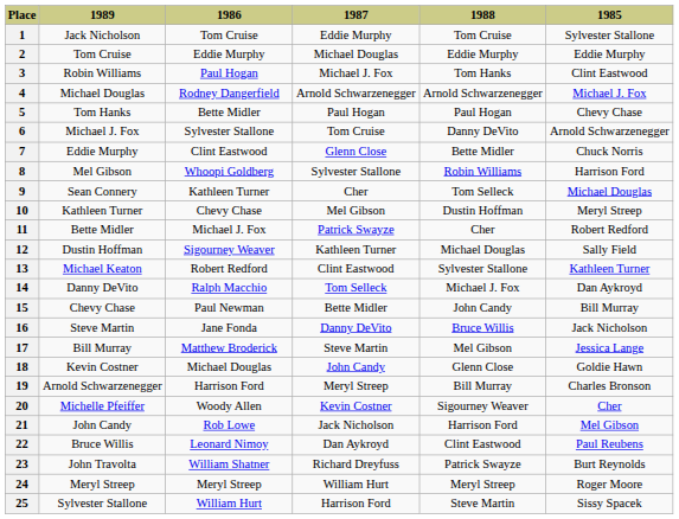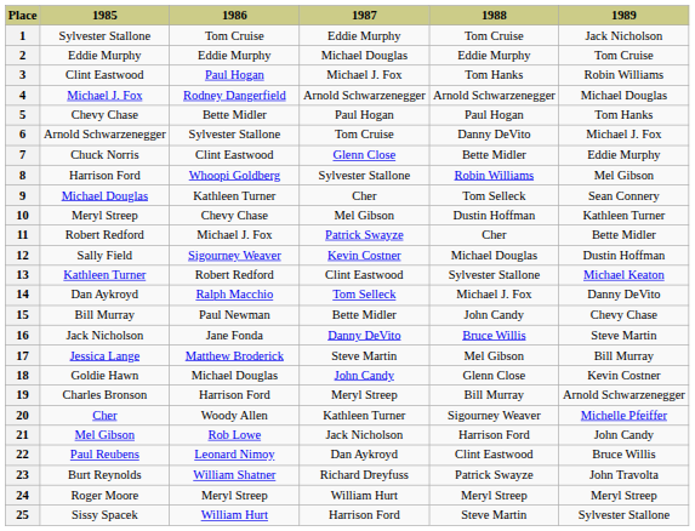 <table class="wikitable" style="text-align:center">
 <tr>
 <th scope="col" style="background:#CC8" width="5%">Place</th>
-<th scope="col" style="background:#CC8" width="19%">1989</th>
+<th scope="col" style="background:#CC8" width="19%">1985</th>
 <th scope="col" style="background:#CC8" width="19%">1986</th>
 <th scope="col" style="background:#CC8" width="19%">1987</th>
 <th scope="col" style="background:#CC8" width="19%">1988</th>
-<th scope="col" style="background:#CC8" width="19%">1985</th>
+<th scope="col" style="background:#CC8" width="19%">1989</th>
 </tr>
 <tr>
 <th scope="row">1</th>
-<td>Jack Nicholson</td>
+<td>Sylvester Stallone</td>
 <td>Tom Cruise</td>
 <td>Eddie Murphy</td>
 <td>Tom Cruise</td>
-<td>Sylvester Stallone</td>
+<td>Jack Nicholson</td>
 </tr>
 <tr>
 <th scope="row">2</th>
-<td>Tom Cruise</td>
+<td>Eddie Murphy</td>
 <td>Eddie Murphy</td>
 <td>Michael Douglas</td>
 <td>Eddie Murphy</td>
+<td>Tom Cruise</td>
+</tr>
+<tr>
+<th scope="row">3</th>
+<td>Clint Eastwood</td>
+<td><a href='#'>Paul Hogan</a></td>
+<td>Michael J. Fox</td>
+<td>Tom Hanks</td>
+<td>Robin Williams</td>
+</tr>
+<tr>
+<th scope="row">4</th>
+<td><a href='#'>Michael J. Fox</a></td>
+<td><a href='#'>Rodney Dangerfield</a></td>
+<td>Arnold Schwarzenegger</td>
+<td>Arnold Schwarzenegger</td>
+<td>Michael Douglas</td>
+</tr>
+<tr>
+<th scope="row">5</th>
+<td>Chevy Chase</td>
+<td>Bette Midler</td>
+<td>Paul Hogan</td>
+<td>Paul Hogan</td>
+<td>Tom Hanks</td>
+</tr>
+<tr>
+<th scope="row">6</th>
+<td>Arnold Schwarzenegger</td>
+<td>Sylvester Stallone</td>
+<td>Tom Cruise</td>
+<td>Danny DeVito</td>
+<td>Michael J. Fox</td>
+</tr>
+<tr>
+<th scope="row">7</th>
+<td>Chuck Norris</td>
+<td>Clint Eastwood</td>
+<td><a href='#'>Glenn Close</a></td>
+<td>Bette Midler</td>
 <td>Eddie Murphy</td>
 </tr>
 <tr>
-<th scope="row">3</th>
-<td>Robin Williams</td>
-<td><a href='#'>Paul Hogan</a></td>
-<td>Michael J. Fox</td>
-<td>Tom Hanks</td>
-<td>Clint Eastwood</td>
+<th scope="row">8</th>
+<td>Harrison Ford</td>
+<td><a href='#'>Whoopi Goldberg</a></td>
+<td>Sylvester Stallone</td>
+<td><a href='#'>Robin Williams</a></td>
+<td>Mel Gibson</td>
 </tr>
 <tr>
-<th scope="row">4</th>
-<td>Michael Douglas</td>
-<td><a href='#'>Rodney Dangerfield</a></td>
-<td>Arnold Schwarzenegger</td>
-<td>Arnold Schwarzenegger</td>
-<td><a href='#'>Michael J. Fox</a></td>
+<th scope="row">9</th>
+<td><a href='#'>Michael Douglas</a></td>
+<td>Kathleen Turner</td>
+<td>Cher</td>
+<td>Tom Selleck</td>
+<td>Sean Connery</td>
 </tr>
 <tr>
-<th scope="row">5</th>
-<td>Tom Hanks</td>
+<th scope="row">10</th>
+<td>Meryl Streep</td>
+<td>Chevy Chase</td>
+<td>Mel Gibson</td>
+<td>Dustin Hoffman</td>
+<td>Kathleen Turner</td>
+</tr>
+<tr>
+<th scope="row">11</th>
+<td>Robert Redford</td>
+<td>Michael J. Fox</td>
+<td><a href='#'>Patrick Swayze</a></td>
+<td>Cher</td>
 <td>Bette Midler</td>
-<td>Paul Hogan</td>
-<td>Paul Hogan</td>
+</tr>
+<tr>
+<th scope="row">12</th>
+<td>Sally Field</td>
+<td><a href='#'>Sigourney Weaver</a></td>
+<td><a href='#'>Kevin Costner</a></td>
+<td>Michael Douglas</td>
+<td>Dustin Hoffman</td>
+</tr>
+<tr>
+<th scope="row">13</th>
+<td><a href='#'>Kathleen Turner</a></td>
+<td>Robert Redford</td>
+<td>Clint Eastwood</td>
+<td>Sylvester Stallone</td>
+<td><a href='#'>Michael Keaton</a></td>
+</tr>
+<tr>
+<th scope="row">14</th>
+<td>Dan Aykroyd</td>
+<td><a href='#'>Ralph Macchio</a></td>
+<td><a href='#'>Tom Selleck</a></td>
+<td>Michael J. Fox</td>
+<td>Danny DeVito</td>
+</tr>
+<tr>
+<th scope="row">15</th>
+<td>Bill Murray</td>
+<td>Paul Newman</td>
+<td>Bette Midler</td>
+<td>John Candy</td>
 <td>Chevy Chase</td>
 </tr>
 <tr>
-<th scope="row">6</th>
-<td>Michael J. Fox</td>
-<td>Sylvester Stallone</td>
-<td>Tom Cruise</td>
-<td>Danny DeVito</td>
+<th scope="row">16</th>
+<td>Jack Nicholson</td>
+<td>Jane Fonda</td>
+<td><a href='#'>Danny DeVito</a></td>
+<td><a href='#'>Bruce Willis</a></td>
+<td>Steve Martin</td>
+</tr>
+<tr>
+<th scope="row">17</th>
+<td><a href='#'>Jessica Lange</a></td>
+<td><a href='#'>Matthew Broderick</a></td>
+<td>Steve Martin</td>
+<td>Mel Gibson</td>
+<td>Bill Murray</td>
+</tr>
+<tr>
+<th scope="row">18</th>
+<td>Goldie Hawn</td>
+<td>Michael Douglas</td>
+<td><a href='#'>John Candy</a></td>
+<td>Glenn Close</td>
+<td>Kevin Costner</td>
+</tr>
+<tr>
+<th scope="row">19</th>
+<td>Charles Bronson</td>
+<td>Harrison Ford</td>
+<td>Meryl Streep</td>
+<td>Bill Murray</td>
 <td>Arnold Schwarzenegger</td>
 </tr>
 <tr>
-<th scope="row">7</th>
-<td>Eddie Murphy</td>
-<td>Clint Eastwood</td>
-<td><a href='#'>Glenn Close</a></td>
-<td>Bette Midler</td>
-<td>Chuck Norris</td>
+<th scope="row">20</th>
+<td><a href='#'>Cher</a></td>
+<td>Woody Allen</td>
+<td>Kathleen Turner</td>
+<td>Sigourney Weaver</td>
+<td><a href='#'>Michelle Pfeiffer</a></td>
 </tr>
 <tr>
-<th scope="row">8</th>
-<td>Mel Gibson</td>
-<td><a href='#'>Whoopi Goldberg</a></td>
-<td>Sylvester Stallone</td>
-<td><a href='#'>Robin Williams</a></td>
+<th scope="row">21</th>
+<td><a href='#'>Mel Gibson</a></td>
+<td><a href='#'>Rob Lowe</a></td>
+<td>Jack Nicholson</td>
 <td>Harrison Ford</td>
+<td>John Candy</td>
 </tr>
 <tr>
-<th scope="row">9</th>
-<td>Sean Connery</td>
-<td>Kathleen Turner</td>
-<td>Cher</td>
-<td>Tom Selleck</td>
-<td><a href='#'>Michael Douglas</a></td>
+<th scope="row">22</th>
+<td><a href='#'>Paul Reubens</a></td>
+<td><a href='#'>Leonard Nimoy</a></td>
+<td>Dan Aykroyd</td>
+<td>Clint Eastwood</td>
+<td>Bruce Willis</td>
 </tr>
 <tr>
-<th scope="row">10</th>
-<td>Kathleen Turner</td>
-<td>Chevy Chase</td>
-<td>Mel Gibson</td>
-<td>Dustin Hoffman</td>
+<th scope="row">23</th>
+<td>Burt Reynolds</td>
+<td><a href='#'>William Shatner</a></td>
+<td>Richard Dreyfuss</td>
+<td>Patrick Swayze</td>
+<td>John Travolta</td>
+</tr>
+<tr>
+<th scope="row">24</th>
+<td>Roger Moore</td>
+<td>Meryl Streep</td>
+<td>William Hurt</td>
+<td>Meryl Streep</td>
 <td>Meryl Streep</td>
 </tr>
 <tr>
-<th scope="row">11</th>
-<td>Bette Midler</td>
-<td>Michael J. Fox</td>
-<td><a href='#'>Patrick Swayze</a></td>
-<td>Cher</td>
-<td>Robert Redford</td>
-</tr>
-<tr>
-<th scope="row">12</th>
-<td>Dustin Hoffman</td>
-<td><a href='#'>Sigourney Weaver</a></td>
-<td>Kathleen Turner</td>
-<td>Michael Douglas</td>
-<td>Sally Field</td>
-</tr>
-<tr>
-<th scope="row">13</th>
-<td><a href='#'>Michael Keaton</a></td>
-<td>Robert Redford</td>
-<td>Clint Eastwood</td>
-<td>Sylvester Stallone</td>
-<td><a href='#'>Kathleen Turner</a></td>
-</tr>
-<tr>
-<th scope="row">14</th>
-<td>Danny DeVito</td>
-<td><a href='#'>Ralph Macchio</a></td>
-<td><a href='#'>Tom Selleck</a></td>
-<td>Michael J. Fox</td>
-<td>Dan Aykroyd</td>
-</tr>
-<tr>
-<th scope="row">15</th>
-<td>Chevy Chase</td>
-<td>Paul Newman</td>
-<td>Bette Midler</td>
-<td>John Candy</td>
-<td>Bill Murray</td>
-</tr>
-<tr>
-<th scope="row">16</th>
-<td>Steve Martin</td>
-<td>Jane Fonda</td>
-<td><a href='#'>Danny DeVito</a></td>
-<td><a href='#'>Bruce Willis</a></td>
-<td>Jack Nicholson</td>
-</tr>
-<tr>
-<th scope="row">17</th>
-<td>Bill Murray</td>
-<td><a href='#'>Matthew Broderick</a></td>
-<td>Steve Martin</td>
-<td>Mel Gibson</td>
-<td><a href='#'>Jessica Lange</a></td>
-</tr>
-<tr>
-<th scope="row">18</th>
-<td>Kevin Costner</td>
-<td>Michael Douglas</td>
-<td><a href='#'>John Candy</a></td>
-<td>Glenn Close</td>
-<td>Goldie Hawn</td>
-</tr>
-<tr>
-<th scope="row">19</th>
-<td>Arnold Schwarzenegger</td>
-<td>Harrison Ford</td>
-<td>Meryl Streep</td>
-<td>Bill Murray</td>
-<td>Charles Bronson</td>
-</tr>
-<tr>
-<th scope="row">20</th>
-<td><a href='#'>Michelle Pfeiffer</a></td>
-<td>Woody Allen</td>
-<td><a href='#'>Kevin Costner</a></td>
-<td>Sigourney Weaver</td>
-<td><a href='#'>Cher</a></td>
-</tr>
-<tr>
-<th scope="row">21</th>
-<td>John Candy</td>
-<td><a href='#'>Rob Lowe</a></td>
-<td>Jack Nicholson</td>
-<td>Harrison Ford</td>
-<td><a href='#'>Mel Gibson</a></td>
-</tr>
-<tr>
-<th scope="row">22</th>
-<td>Bruce Willis</td>
-<td><a href='#'>Leonard Nimoy</a></td>
-<td>Dan Aykroyd</td>
-<td>Clint Eastwood</td>
-<td><a href='#'>Paul Reubens</a></td>
-</tr>
-<tr>
-<th scope="row">23</th>
-<td>John Travolta</td>
-<td><a href='#'>William Shatner</a></td>
-<td>Richard Dreyfuss</td>
-<td>Patrick Swayze</td>
-<td>Burt Reynolds</td>
-</tr>
-<tr>
-<th scope="row">24</th>
-<td>Meryl Streep</td>
-<td>Meryl Streep</td>
-<td>William Hurt</td>
-<td>Meryl Streep</td>
-<td>Roger Moore</td>
-</tr>
-<tr>
 <th scope="row">25</th>
-<td>Sylvester Stallone</td>
+<td>Sissy Spacek</td>
 <td><a href='#'>William Hurt</a></td>
 <td>Harrison Ford</td>
 <td>Steve Martin</td>
-<td>Sissy Spacek</td>
+<td>Sylvester Stallone</td>
 </tr>
 </table>
